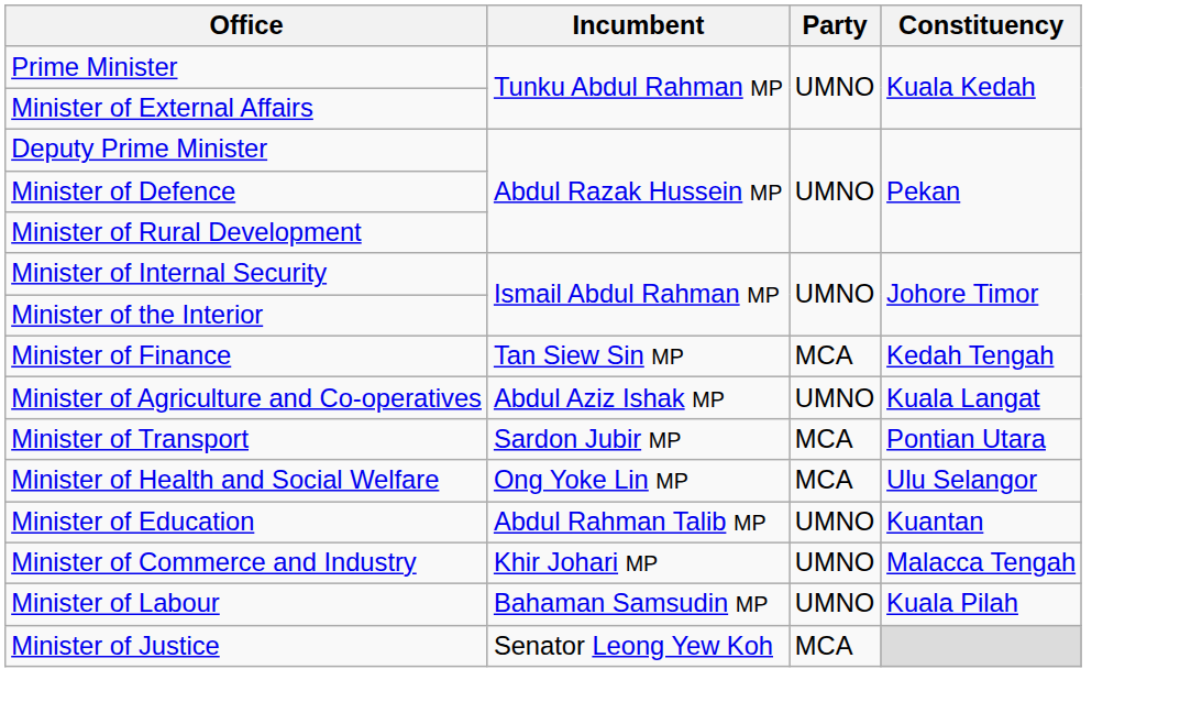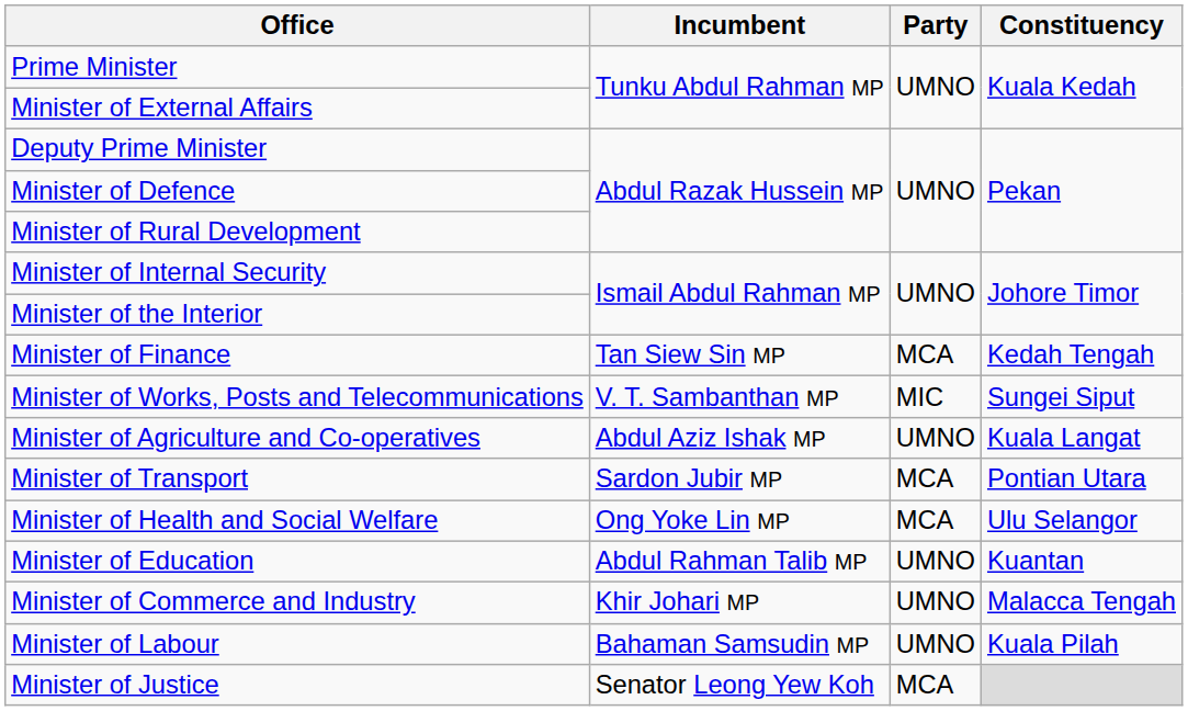 <table class="sortable wikitable">
 <tr>
 <th>Office</th>
 <th>Incumbent</th>
 <th>Party</th>
 <th>Constituency</th>
 </tr>
 <tr>
 <td><a href='#'>Prime Minister</a></td>
 <td rowspan=2><a href='#'>Tunku Abdul Rahman</a> <small>MP</small></td>
 <td rowspan=2>UMNO</td>
 <td rowspan=2><a href='#'>Kuala Kedah</a></td>
 </tr>
 <tr>
 <td><a href='#'>Minister of External Affairs</a></td>
 </tr>
 <tr>
 <td><a href='#'>Deputy Prime Minister</a></td>
 <td rowspan=3><a href='#'>Abdul Razak Hussein</a> <small>MP</small></td>
 <td rowspan=3>UMNO</td>
 <td rowspan=3><a href='#'>Pekan</a></td>
 </tr>
 <tr>
 <td><a href='#'>Minister of Defence</a></td>
 </tr>
 <tr>
 <td><a href='#'>Minister of Rural Development</a></td>
 </tr>
 <tr>
 <td><a href='#'>Minister of Internal Security</a></td>
 <td rowspan=2><a href='#'>Ismail Abdul Rahman</a> <small>MP</small></td>
 <td rowspan=2>UMNO</td>
 <td rowspan=2><a href='#'>Johore Timor</a></td>
 </tr>
 <tr>
 <td><a href='#'>Minister of the Interior</a></td>
 </tr>
 <tr>
 <td><a href='#'>Minister of Finance</a></td>
 <td><a href='#'>Tan Siew Sin</a> <small>MP</small></td>
 <td>MCA</td>
 <td><a href='#'>Kedah Tengah</a></td>
 </tr>
 <tr>
+<td><a href='#'>Minister of Works, Posts and Telecommunications</a></td>
+<td><a href='#'>V. T. Sambanthan</a> <small>MP</small></td>
+<td>MIC</td>
+<td><a href='#'>Sungei Siput</a></td>
+</tr>
+<tr>
 <td><a href='#'>Minister of Agriculture and Co-operatives</a></td>
 <td><a href='#'>Abdul Aziz Ishak</a> <small>MP</small></td>
 <td>UMNO</td>
 <td><a href='#'>Kuala Langat</a></td>
 </tr>
 <tr>
 <td><a href='#'>Minister of Transport</a></td>
 <td><a href='#'>Sardon Jubir</a> <small>MP</small></td>
 <td>MCA</td>
 <td><a href='#'>Pontian Utara</a></td>
 </tr>
 <tr>
 <td><a href='#'>Minister of Health and Social Welfare</a></td>
 <td><a href='#'>Ong Yoke Lin</a> <small>MP</small></td>
 <td>MCA</td>
 <td><a href='#'>Ulu Selangor</a></td>
 </tr>
 <tr>
 <td><a href='#'>Minister of Education</a></td>
 <td><a href='#'>Abdul Rahman Talib</a> <small>MP</small></td>
 <td>UMNO</td>
 <td><a href='#'>Kuantan</a></td>
 </tr>
 <tr>
 <td><a href='#'>Minister of Commerce and Industry</a></td>
 <td><a href='#'>Khir Johari</a> <small>MP</small></td>
 <td>UMNO</td>
 <td><a href='#'>Malacca Tengah</a></td>
 </tr>
 <tr>
 <td><a href='#'>Minister of Labour</a></td>
 <td><a href='#'>Bahaman Samsudin</a> <small>MP</small></td>
 <td>UMNO</td>
 <td><a href='#'>Kuala Pilah</a></td>
 </tr>
 <tr>
 <td><a href='#'>Minister of Justice</a></td>
 <td>Senator <a href='#'>Leong Yew Koh</a></td>
 <td>MCA</td>
 <td bgcolor=dcdcdc></td>
 </tr>
 </table>
